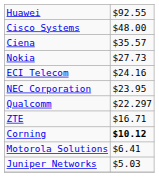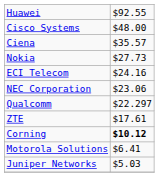 <table class="wikitable">
 <tr>
 <td> <a href='#'>Huawei</a></td>
 <td>$92.55</td>
 </tr>
 <tr>
 <td> <a href='#'>Cisco Systems</a></td>
 <td>$48.00</td>
 </tr>
 <tr>
 <td> <a href='#'>Ciena</a></td>
 <td>$35.57</td>
 </tr>
 <tr>
 <td> <a href='#'>Nokia</a></td>
 <td>$27.73</td>
 </tr>
 <tr>
 <td> <a href='#'>ECI Telecom</a></td>
 <td>$24.16</td>
 </tr>
 <tr>
 <td> <a href='#'>NEC Corporation</a></td>
-<td>$23.95</td>
+<td>$23.06</td>
 </tr>
 <tr>
 <td> <a href='#'>Qualcomm</a></td>
 <td>$22.297</td>
 </tr>
 <tr>
 <td> <a href='#'>ZTE</a></td>
-<td>$16.71</td>
+<td>$17.61</td>
 </tr>
 <tr>
 <td> <a href='#'>Corning</a></td>
 <td><strong>$10.12</strong></td>
 </tr>
 <tr>
 <td> <a href='#'>Motorola Solutions</a></td>
 <td>$6.41</td>
 </tr>
 <tr>
 <td> <a href='#'>Juniper Networks</a></td>
 <td>$5.03</td>
 </tr>
 <tr>
 </tr>
 </table>
